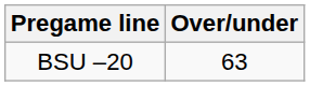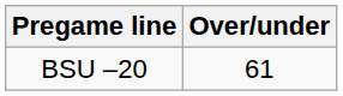 <table class="wikitable">
 <tr align="center">
 <th style=>Pregame line</th>
 <th style=>Over/under</th>
 </tr>
 <tr align="center">
 <td>BSU –20</td>
-<td>63</td>
+<td>61</td>
 </tr>
 </table>
